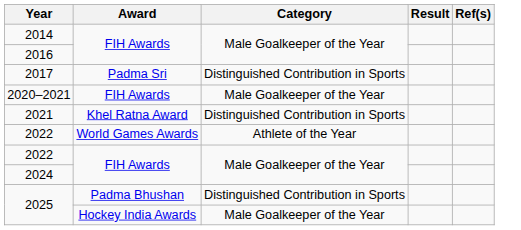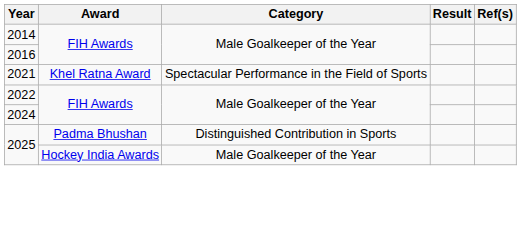 <table class="wikitable" style="text-align:center;">
 <tr>
 <th>Year</th>
 <th>Award</th>
 <th>Category</th>
 <th>Result</th>
 <th>Ref(s)</th>
 </tr>
 <tr>
 <td>2014</td>
 <td rowspan=2><a href='#'>FIH Awards</a></td>
 <td rowspan=2>Male Goalkeeper of the Year</td>
 <td></td>
 <td></td>
 </tr>
 <tr>
 <td>2016</td>
 <td></td>
 <td></td>
 </tr>
 <tr>
-<td>2017</td>
-<td><a href='#'>Padma Sri</a></td>
-<td>Distinguished Contribution in Sports</td>
-<td></td>
-<td></td>
-</tr>
-<tr>
-<td>2020–2021</td>
-<td><a href='#'>FIH Awards</a></td>
-<td>Male Goalkeeper of the Year</td>
-<td></td>
-<td></td>
-</tr>
-<tr>
 <td>2021</td>
 <td><a href='#'>Khel Ratna Award</a></td>
-<td>Distinguished Contribution in Sports</td>
-<td></td>
-<td></td>
-</tr>
-<tr>
-<td>2022</td>
-<td><a href='#'>World Games Awards</a></td>
-<td>Athlete of the Year</td>
+<td>Spectacular Performance in the Field of Sports</td>
 <td></td>
 <td></td>
 </tr>
 <tr>
 <td>2022</td>
 <td rowspan=2><a href='#'>FIH Awards</a></td>
 <td rowspan=2>Male Goalkeeper of the Year</td>
 <td></td>
 <td></td>
 </tr>
 <tr>
 <td>2024</td>
 <td></td>
 <td></td>
 </tr>
 <tr>
 <td rowspan=2>2025</td>
 <td><a href='#'>Padma Bhushan</a></td>
 <td>Distinguished Contribution in Sports</td>
 <td></td>
 <td></td>
 </tr>
 <tr>
 <td><a href='#'>Hockey India Awards</a></td>
 <td>Male Goalkeeper of the Year</td>
 <td></td>
 <td></td>
 </tr>
 </table>
